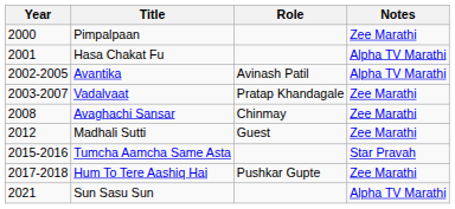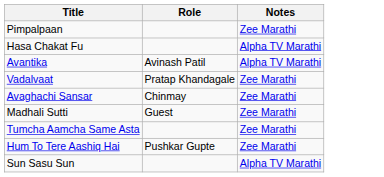 <table class="wikitable sortable">
 <tr>
-<th>Year</th>
 <th>Title</th>
 <th>Role</th>
 <th>Notes</th>
 </tr>
 <tr>
-<td>2000</td>
 <td>Pimpalpaan</td>
 <td></td>
 <td><a href='#'>Zee Marathi</a></td>
 </tr>
 <tr>
-<td>2001</td>
 <td>Hasa Chakat Fu</td>
 <td></td>
 <td><a href='#'>Alpha TV Marathi</a></td>
 </tr>
 <tr>
-<td>2002-2005</td>
 <td><a href='#'>Avantika</a></td>
 <td>Avinash Patil</td>
 <td><a href='#'>Alpha TV Marathi</a></td>
 </tr>
 <tr>
-<td>2003-2007</td>
 <td><a href='#'>Vadalvaat</a></td>
 <td>Pratap Khandagale</td>
 <td><a href='#'>Zee Marathi</a></td>
 </tr>
 <tr>
-<td>2008</td>
 <td><a href='#'>Avaghachi Sansar</a></td>
 <td>Chinmay</td>
 <td><a href='#'>Zee Marathi</a></td>
 </tr>
 <tr>
-<td>2012</td>
 <td>Madhali Sutti</td>
 <td>Guest</td>
 <td><a href='#'>Zee Marathi</a></td>
 </tr>
 <tr>
-<td>2015-2016</td>
 <td><a href='#'>Tumcha Aamcha Same Asta</a></td>
 <td></td>
-<td><a href='#'>Star Pravah</a></td>
+<td><a href='#'>Zee Marathi</a></td>
 </tr>
 <tr>
-<td>2017-2018</td>
 <td><a href='#'>Hum To Tere Aashiq Hai</a></td>
 <td>Pushkar Gupte</td>
 <td><a href='#'>Zee Marathi</a></td>
 </tr>
 <tr>
-<td>2021</td>
 <td>Sun Sasu Sun</td>
 <td></td>
 <td><a href='#'>Alpha TV Marathi</a></td>
 </tr>
 </table>
